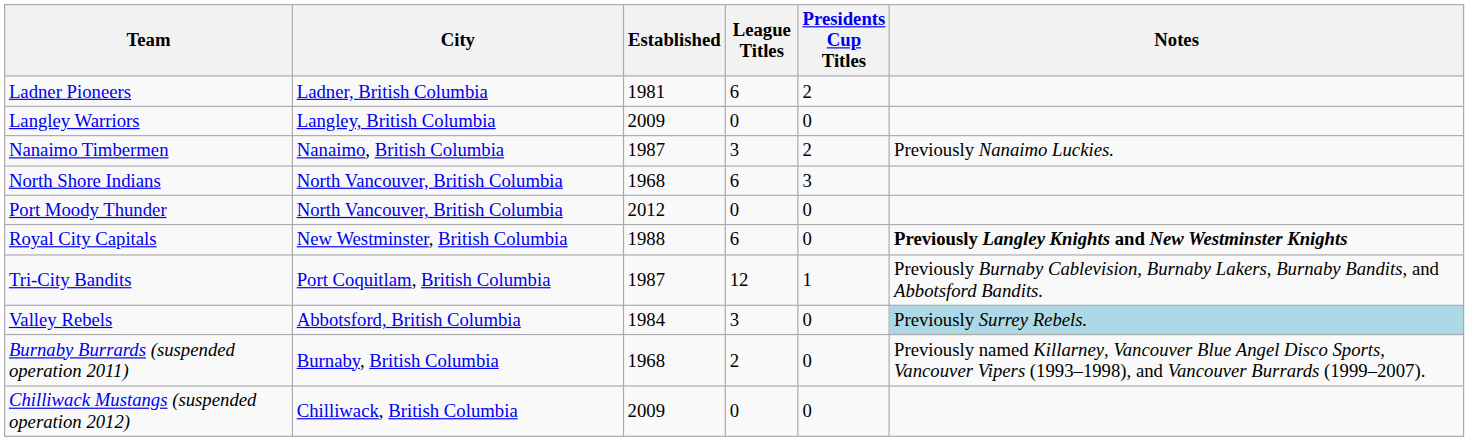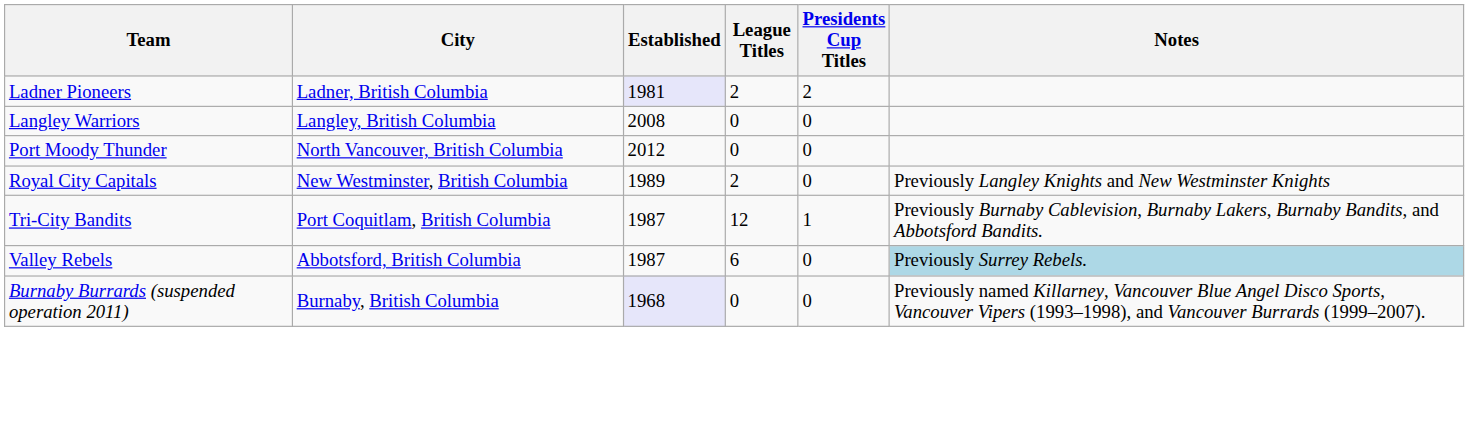 <table class="wikitable sortable">
 <tr>
 <th bgcolor="#DDDDFF" width="20%">Team</th>
 <th bgcolor="#DDDDFF" width="23%">City</th>
 <th bgcolor="#DDDDFF" width="7%">Established</th>
 <th bgcolor="#DDDDFF" width="5%">League Titles</th>
 <th bgcolor="#DDDDFF" width="5%"><a href='#'>Presidents Cup</a> Titles</th>
 <th bgcolor="#DDDDFF" width="40%" class="unsortable">Notes</th>
 </tr>
 <tr>
 <td><a href='#'>Ladner Pioneers</a></td>
 <td><a href='#'>Ladner, British Columbia</a></td>
-<td>1981</td>
-<td>6</td>
+<td style="background: lavender;">1981</td>
+<td>2</td>
 <td>2</td>
 <td></td>
 </tr>
 <tr>
 <td><a href='#'>Langley Warriors</a></td>
 <td><a href='#'>Langley, British Columbia</a></td>
-<td>2009</td>
+<td>2008</td>
 <td>0</td>
 <td>0</td>
-<td></td>
-</tr>
-<tr>
-<td><a href='#'>Nanaimo Timbermen</a></td>
-<td><a href='#'>Nanaimo</a>, <a href='#'>British Columbia</a></td>
-<td>1987</td>
-<td>3</td>
-<td>2</td>
-<td>Previously <em>Nanaimo Luckies.</em></td>
-</tr>
-<tr>
-<td><a href='#'>North Shore Indians</a></td>
-<td><a href='#'>North Vancouver, British Columbia</a></td>
-<td>1968</td>
-<td>6</td>
-<td>3</td>
 <td></td>
 </tr>
 <tr>
 <td><a href='#'>Port Moody Thunder</a></td>
 <td><a href='#'>North Vancouver, British Columbia</a></td>
 <td>2012</td>
 <td>0</td>
 <td>0</td>
 <td></td>
 </tr>
 <tr>
 <td><a href='#'>Royal City Capitals</a></td>
 <td><a href='#'>New Westminster</a>, <a href='#'>British Columbia</a></td>
-<td>1988</td>
-<td>6</td>
+<td>1989</td>
+<td>2</td>
 <td>0</td>
-<td><strong>Previously <em>Langley Knights</em> and <em>New Westminster Knights</em></strong></td>
+<td>Previously <em>Langley Knights</em> and <em>New Westminster Knights</em></td>
 </tr>
 <tr>
 <td><a href='#'>Tri-City Bandits</a></td>
 <td><a href='#'>Port Coquitlam</a>, <a href='#'>British Columbia</a></td>
 <td>1987</td>
 <td>12</td>
 <td>1</td>
 <td>Previously <em>Burnaby Cablevision</em>, <em>Burnaby Lakers</em>, <em>Burnaby Bandits</em>, and <em>Abbotsford Bandits.</em></td>
 </tr>
 <tr>
 <td><a href='#'>Valley Rebels</a></td>
 <td><a href='#'>Abbotsford, British Columbia</a></td>
-<td>1984</td>
-<td>3</td>
+<td>1987</td>
+<td>6</td>
 <td>0</td>
 <td style="background: lightblue;">Previously <em>Surrey Rebels.</em></td>
 </tr>
 <tr>
 <td><em><a href='#'>Burnaby Burrards</a> (suspended operation 2011)</em></td>
 <td><a href='#'>Burnaby</a>, <a href='#'>British Columbia</a></td>
-<td>1968</td>
-<td>2</td>
+<td style="background: lavender;">1968</td>
+<td>0</td>
 <td>0</td>
 <td>Previously named <em>Killarney</em>, <em>Vancouver Blue Angel Disco Sports</em>, <em>Vancouver Vipers</em> (1993–1998), and <em>Vancouver Burrards</em> (1999–2007).</td>
 </tr>
-<tr>
-<td><em><a href='#'>Chilliwack Mustangs</a> (suspended operation 2012)</em></td>
-<td><a href='#'>Chilliwack</a>, <a href='#'>British Columbia</a></td>
-<td>2009</td>
-<td>0</td>
-<td>0</td>
-<td></td>
-</tr>
 </table>
